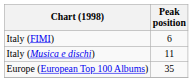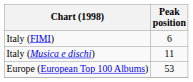 <table class="wikitable sortable">
 <tr>
 <th scope="col">Chart (1998)</th>
 <th scope="col">Peak<br>position</th>
 </tr>
 <tr>
 <td align="left">Italy (<a href='#'>FIMI</a>)</td>
 <td align="center">6</td>
 </tr>
 <tr>
 <td align="left">Italy (<em><a href='#'>Musica e dischi</a></em>)</td>
 <td align="center">11</td>
 </tr>
 <tr>
 <td align="left">Europe (<a href='#'>European Top 100 Albums</a>)</td>
-<td align="center">35</td>
+<td align="center">53</td>
 </tr>
 <tr>
 </tr>
 </table>
